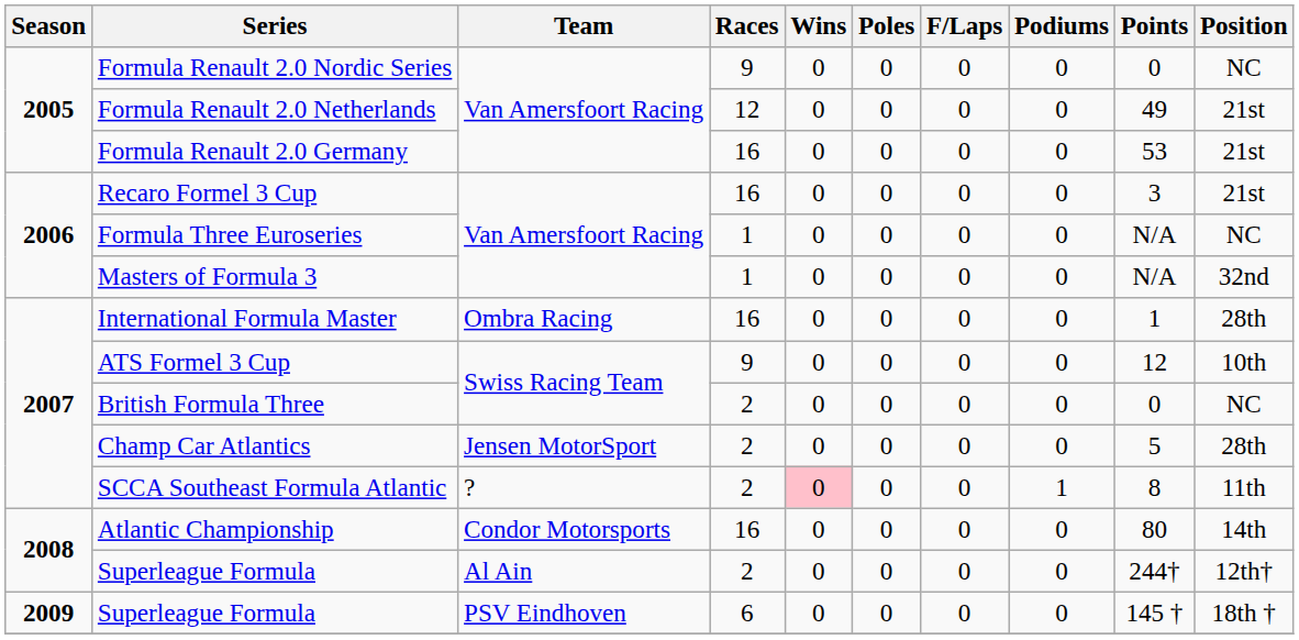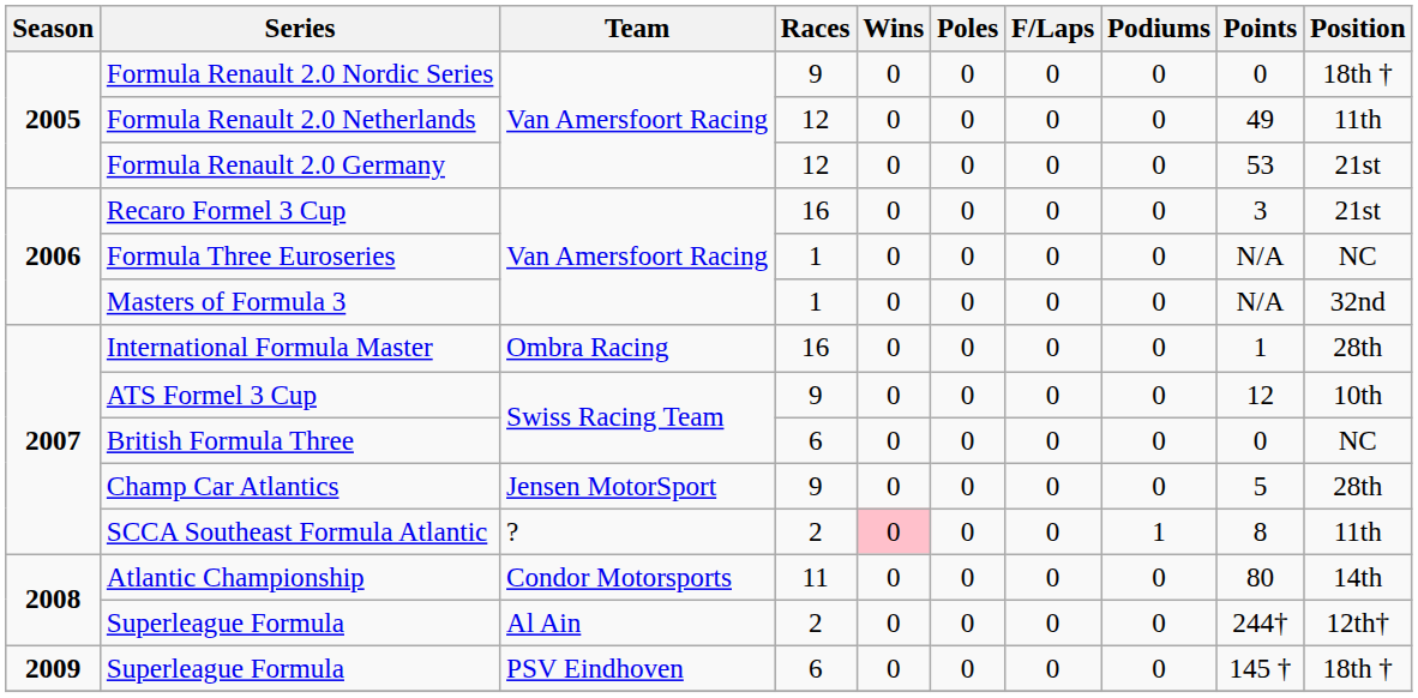 <table class="wikitable" style="font-size: 95%;">
 <tr>
 <th>Season</th>
 <th>Series</th>
 <th>Team</th>
 <th>Races</th>
 <th>Wins</th>
 <th>Poles</th>
 <th>F/Laps</th>
 <th>Podiums</th>
 <th>Points</th>
 <th>Position</th>
 </tr>
 <tr>
 <td rowspan=3 align="center"><strong>2005</strong></td>
 <td><a href='#'>Formula Renault 2.0 Nordic Series</a></td>
 <td rowspan=3><a href='#'>Van Amersfoort Racing</a></td>
 <td align="center">9</td>
 <td align="center">0</td>
 <td align="center">0</td>
 <td align="center">0</td>
 <td align="center">0</td>
 <td align="center">0</td>
-<td align="center">NC</td>
+<td align="center">18th †</td>
 </tr>
 <tr>
 <td><a href='#'>Formula Renault 2.0 Netherlands</a></td>
 <td align="center">12</td>
 <td align="center">0</td>
 <td align="center">0</td>
 <td align="center">0</td>
 <td align="center">0</td>
 <td align="center">49</td>
-<td align="center">21st</td>
+<td align="center">11th</td>
 </tr>
 <tr>
 <td><a href='#'>Formula Renault 2.0 Germany</a></td>
-<td align="center">16</td>
+<td align="center">12</td>
 <td align="center">0</td>
 <td align="center">0</td>
 <td align="center">0</td>
 <td align="center">0</td>
 <td align="center">53</td>
 <td align="center">21st</td>
 </tr>
 <tr>
 <td rowspan=3 align="center"><strong>2006</strong></td>
 <td><a href='#'>Recaro Formel 3 Cup</a></td>
 <td rowspan=3><a href='#'>Van Amersfoort Racing</a></td>
 <td align="center">16</td>
 <td align="center">0</td>
 <td align="center">0</td>
 <td align="center">0</td>
 <td align="center">0</td>
 <td align="center">3</td>
 <td align="center">21st</td>
 </tr>
 <tr>
 <td><a href='#'>Formula Three Euroseries</a></td>
 <td align="center">1</td>
 <td align="center">0</td>
 <td align="center">0</td>
 <td align="center">0</td>
 <td align="center">0</td>
 <td align="center">N/A</td>
 <td align="center">NC</td>
 </tr>
 <tr>
 <td><a href='#'>Masters of Formula 3</a></td>
 <td align="center">1</td>
 <td align="center">0</td>
 <td align="center">0</td>
 <td align="center">0</td>
 <td align="center">0</td>
 <td align="center">N/A</td>
 <td align="center">32nd</td>
 </tr>
 <tr>
 <td align="center" rowspan=5><strong>2007</strong></td>
 <td><a href='#'>International Formula Master</a></td>
 <td><a href='#'>Ombra Racing</a></td>
 <td align="center">16</td>
 <td align="center">0</td>
 <td align="center">0</td>
 <td align="center">0</td>
 <td align="center">0</td>
 <td align="center">1</td>
 <td align="center">28th</td>
 </tr>
 <tr>
 <td><a href='#'>ATS Formel 3 Cup</a></td>
 <td rowspan=2><a href='#'>Swiss Racing Team</a></td>
 <td align="center">9</td>
 <td align="center">0</td>
 <td align="center">0</td>
 <td align="center">0</td>
 <td align="center">0</td>
 <td align="center">12</td>
 <td align="center">10th</td>
 </tr>
 <tr>
 <td><a href='#'>British Formula Three</a></td>
-<td align="center">2</td>
+<td align="center">6</td>
 <td align="center">0</td>
 <td align="center">0</td>
 <td align="center">0</td>
 <td align="center">0</td>
 <td align="center">0</td>
 <td align="center">NC</td>
 </tr>
 <tr>
 <td><a href='#'>Champ Car Atlantics</a></td>
 <td><a href='#'>Jensen MotorSport</a></td>
-<td align="center">2</td>
+<td align="center">9</td>
 <td align="center">0</td>
 <td align="center">0</td>
 <td align="center">0</td>
 <td align="center">0</td>
 <td align="center">5</td>
 <td align="center">28th</td>
 </tr>
 <tr>
 <td><a href='#'>SCCA Southeast Formula Atlantic</a></td>
 <td>?</td>
 <td align="center">2</td>
 <td align="center" style="background: pink;">0</td>
 <td align="center">0</td>
 <td align="center">0</td>
 <td align="center">1</td>
 <td align="center">8</td>
 <td align="center">11th</td>
 </tr>
 <tr>
 <td align="center" rowspan=2><strong>2008</strong></td>
 <td><a href='#'>Atlantic Championship</a></td>
 <td><a href='#'>Condor Motorsports</a></td>
-<td align="center">16</td>
+<td align="center">11</td>
 <td align="center">0</td>
 <td align="center">0</td>
 <td align="center">0</td>
 <td align="center">0</td>
 <td align="center">80</td>
 <td align="center">14th</td>
 </tr>
 <tr>
 <td><a href='#'>Superleague Formula</a></td>
 <td><a href='#'>Al Ain</a></td>
 <td align="center">2</td>
 <td align="center">0</td>
 <td align="center">0</td>
 <td align="center">0</td>
 <td align="center">0</td>
 <td align="center">244†</td>
 <td align="center">12th†</td>
 </tr>
 <tr>
 <td align="center"><strong>2009</strong></td>
 <td><a href='#'>Superleague Formula</a></td>
 <td><a href='#'>PSV Eindhoven</a></td>
 <td align="center">6</td>
 <td align="center">0</td>
 <td align="center">0</td>
 <td align="center">0</td>
 <td align="center">0</td>
 <td align="center">145 †</td>
 <td align="center">18th †</td>
 </tr>
 <tr>
 </tr>
 </table>
